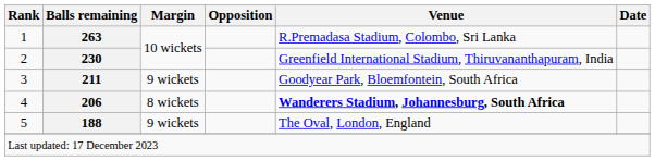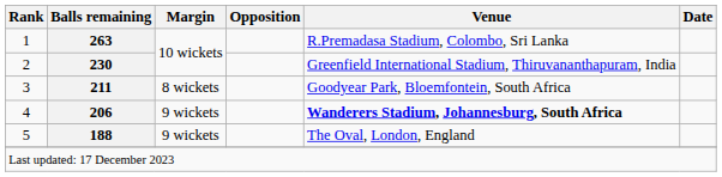 <table class="wikitable sortable">
 <tr>
 <th scope=col>Rank</th>
 <th scope=col>Balls remaining</th>
 <th scope=col>Margin</th>
 <th scope=col>Opposition</th>
 <th scope=col>Venue</th>
 <th scope=col>Date</th>
 </tr>
 <tr>
 <td align=center>1</td>
 <th scope=row style=text-align:center;>263</th>
 <td scope=row style=text-align:center; rowspan=2>10 wickets</td>
 <td></td>
 <td><a href='#'>R.Premadasa Stadium</a>, <a href='#'>Colombo</a>, Sri Lanka</td>
 <td></td>
 </tr>
 <tr>
 <td align=center>2</td>
 <th scope=row style=text-align:center;>230</th>
 <td></td>
 <td><a href='#'>Greenfield International Stadium</a>, <a href='#'>Thiruvananthapuram</a>, India</td>
 <td></td>
 </tr>
 <tr>
 <td align=center>3</td>
 <th scope=row style=text-align:center;>211</th>
-<td scope=row style=text-align:center;>9 wickets</td>
+<td scope=row style=text-align:center;>8 wickets</td>
 <td></td>
 <td><a href='#'>Goodyear Park</a>, <a href='#'>Bloemfontein</a>, South Africa</td>
 <td></td>
 </tr>
 <tr>
 <td align=center>4</td>
 <th scope=row style=text-align:center;>206</th>
-<td scope=row style=text-align:center;>8 wickets</td>
+<td scope=row style=text-align:center;>9 wickets</td>
 <td></td>
 <td><strong><a href='#'>Wanderers Stadium</a>, <a href='#'>Johannesburg</a>, South Africa</strong></td>
 <td></td>
 </tr>
 <tr>
 <td align=center>5</td>
 <th scope=row style=text-align:center;>188</th>
 <td scope=row style=text-align:center;>9 wickets</td>
 <td></td>
 <td><a href='#'>The Oval</a>, <a href='#'>London</a>, England</td>
 <td></td>
 </tr>
 <tr>
 </tr>
 <tr class=sortbottom>
 <td colspan=6><small>Last updated: 17 December 2023</small></td>
 </tr>
 </table>
